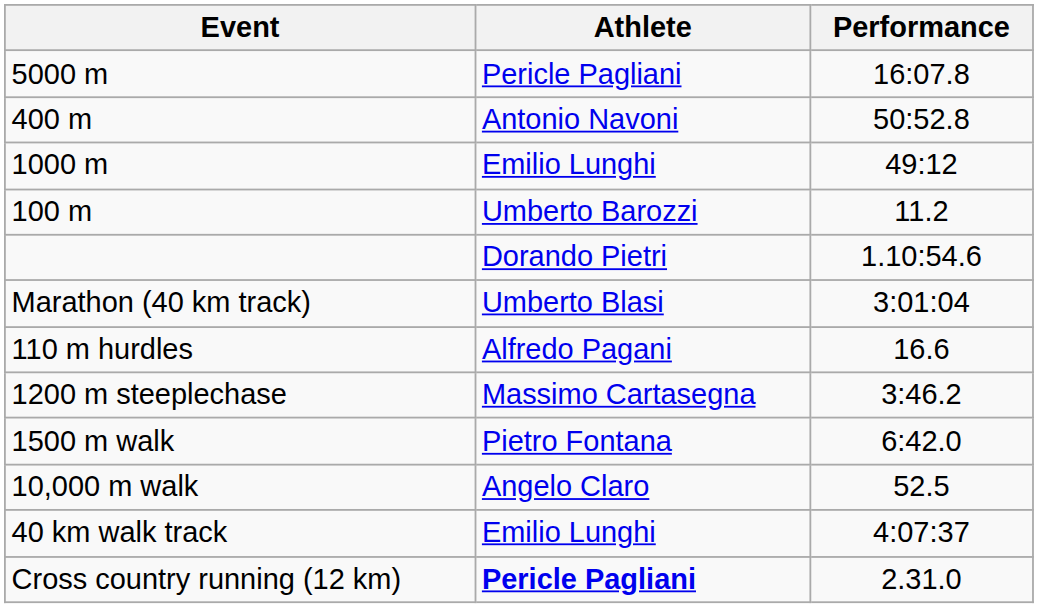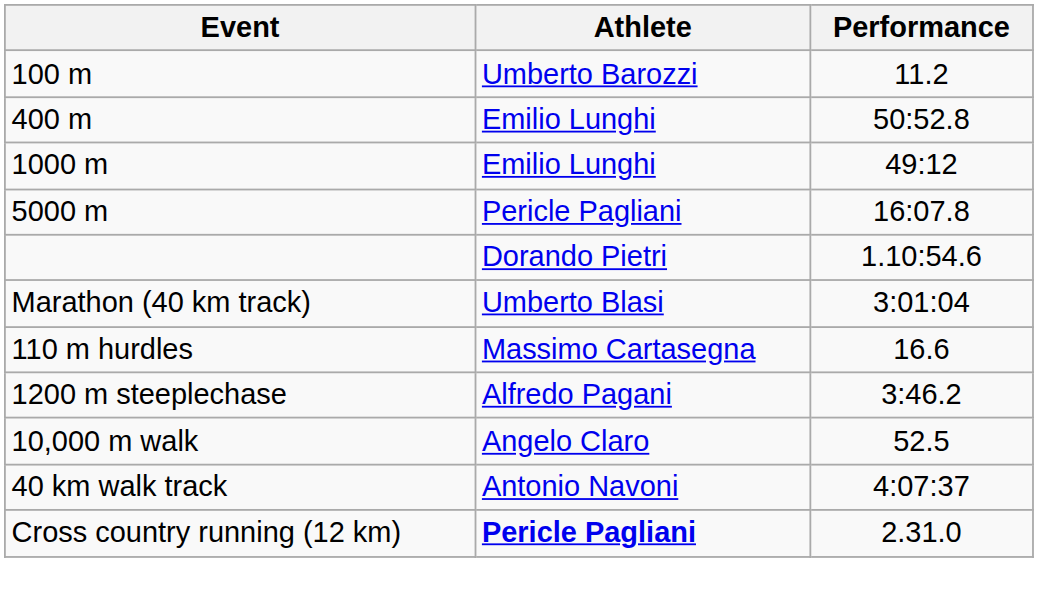 <table class="wikitable" width=45% style="font-size:100%; text-align:center;">
 <tr align=center>
 <th>Event</th>
 <th>Athlete</th>
 <th>Performance</th>
 </tr>
 <tr>
-<td align=left>5000 m</td>
-<td align=left><a href='#'>Pericle Pagliani</a></td>
-<td>16:07.8</td>
+<td align=left>100 m</td>
+<td align=left><a href='#'>Umberto Barozzi</a></td>
+<td>11.2</td>
 </tr>
 <tr>
 <td align=left>400 m</td>
-<td align=left><a href='#'>Antonio Navoni</a></td>
+<td align=left><a href='#'>Emilio Lunghi</a></td>
 <td>50:52.8</td>
 </tr>
 <tr>
 <td align=left>1000 m</td>
 <td align=left><a href='#'>Emilio Lunghi</a></td>
 <td>49:12</td>
 </tr>
 <tr>
-<td align=left>100 m</td>
-<td align=left><a href='#'>Umberto Barozzi</a></td>
-<td>11.2</td>
+<td align=left>5000 m</td>
+<td align=left><a href='#'>Pericle Pagliani</a></td>
+<td>16:07.8</td>
 </tr>
 <tr>
 <td align=left></td>
 <td align=left><a href='#'>Dorando Pietri</a></td>
 <td>1.10:54.6</td>
 </tr>
 <tr>
 <td align=left>Marathon (40 km track)</td>
 <td align=left><a href='#'>Umberto Blasi</a></td>
 <td>3:01:04</td>
 </tr>
 <tr>
 <td align=left>110 m hurdles</td>
-<td align=left><a href='#'>Alfredo Pagani</a></td>
+<td align=left><a href='#'>Massimo Cartasegna</a></td>
 <td>16.6</td>
 </tr>
 <tr>
 <td align=left>1200 m steeplechase</td>
-<td align=left><a href='#'>Massimo Cartasegna</a></td>
+<td align=left><a href='#'>Alfredo Pagani</a></td>
 <td>3:46.2</td>
-</tr>
-<tr>
-<td align=left>1500 m walk</td>
-<td align=left><a href='#'>Pietro Fontana</a></td>
-<td>6:42.0</td>
 </tr>
 <tr>
 <td align=left>10,000 m walk</td>
 <td align=left><a href='#'>Angelo Claro</a></td>
 <td>52.5</td>
 </tr>
 <tr>
 <td align=left>40 km walk track</td>
-<td align=left><a href='#'>Emilio Lunghi</a></td>
+<td align=left><a href='#'>Antonio Navoni</a></td>
 <td>4:07:37</td>
 </tr>
 <tr>
 <td align=left>Cross country running (12 km)</td>
 <td align=left><strong><a href='#'>Pericle Pagliani</a></strong></td>
 <td>2.31.0</td>
 </tr>
 </table>
